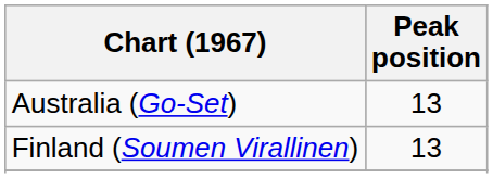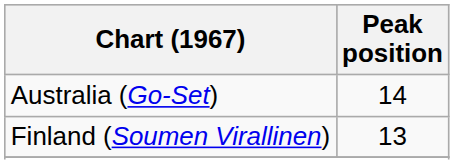 <table class="wikitable sortable">
 <tr>
 <th>Chart (1967)</th>
 <th>Peak<br>position</th>
 </tr>
 <tr>
 <td>Australia (<em><a href='#'>Go-Set</a></em>)</td>
-<td style="text-align:center;">13</td>
+<td style="text-align:center;">14</td>
 </tr>
 <tr>
 <td>Finland (<a href='#'><em>Soumen Virallinen</em></a>)</td>
 <td style="text-align:center;">13</td>
 </tr>
 <tr>
 </tr>
 <tr>
 </tr>
 <tr>
 </tr>
 <tr>
 </tr>
 <tr>
 </tr>
 <tr>
 </tr>
 </table>
